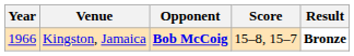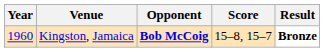 <table class="sortable wikitable" style="font-size: 90%;">
 <tr>
 <th>Year</th>
 <th>Venue</th>
 <th>Opponent</th>
 <th>Score</th>
 <th>Result</th>
 </tr>
 <tr style="background:#FFE4B5">
-<td align="center"><a href='#'>1966</a></td>
+<td align="center"><a href='#'>1960</a></td>
 <td><a href='#'>Kingston</a>, <a href='#'>Jamaica</a></td>
 <td align="left"><strong> <a href='#'>Bob McCoig</a></strong></td>
 <td align="left">15–8, 15–7</td>
 <td style="text-align:left; background:white"> <strong>Bronze</strong></td>
 </tr>
 </table>
